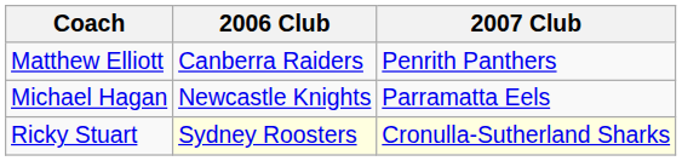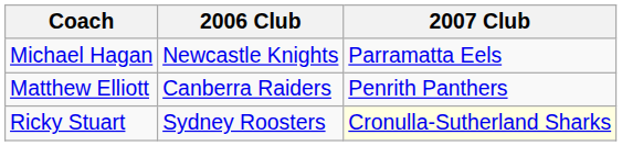 <table class="wikitable sortable">
 <tr>
 <th>Coach</th>
 <th>2006 Club</th>
 <th>2007 Club</th>
 </tr>
 <tr>
+<td><a href='#'>Michael Hagan</a></td>
+<td> <a href='#'>Newcastle Knights</a></td>
+<td> <a href='#'>Parramatta Eels</a></td>
+</tr>
+<tr>
 <td><a href='#'>Matthew Elliott</a></td>
 <td> <a href='#'>Canberra Raiders</a></td>
 <td> <a href='#'>Penrith Panthers</a></td>
 </tr>
 <tr>
-<td><a href='#'>Michael Hagan</a></td>
-<td> <a href='#'>Newcastle Knights</a></td>
-<td> <a href='#'>Parramatta Eels</a></td>
-</tr>
-<tr>
 <td><a href='#'>Ricky Stuart</a></td>
-<td style="background: lightyellow;"> <a href='#'>Sydney Roosters</a></td>
+<td> <a href='#'>Sydney Roosters</a></td>
 <td style="background: lightyellow;"> <a href='#'>Cronulla-Sutherland Sharks</a></td>
 </tr>
 </table>
